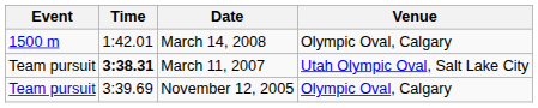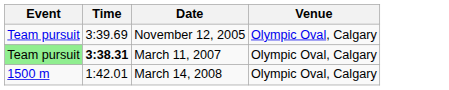 <table class='wikitable'>
 <tr>
 <th>Event</th>
 <th>Time</th>
 <th>Date</th>
 <th>Venue</th>
 </tr>
 <tr>
+<td><a href='#'>Team pursuit</a></td>
+<td>3:39.69</td>
+<td>November 12, 2005</td>
+<td align=left><a href='#'>Olympic Oval</a>, Calgary</td>
+</tr>
+<tr>
+<td style="background: lightgreen;">Team pursuit</td>
+<td><strong>3:38.31</strong></td>
+<td>March 11, 2007</td>
+<td align=left>Olympic Oval, Calgary</td>
+</tr>
+<tr>
 <td><a href='#'>1500 m</a></td>
 <td>1:42.01</td>
 <td>March 14, 2008</td>
 <td align=left>Olympic Oval, Calgary</td>
 </tr>
-<tr>
-<td>Team pursuit</td>
-<td><strong>3:38.31</strong></td>
-<td>March 11, 2007</td>
-<td align=left><a href='#'>Utah Olympic Oval</a>, Salt Lake City</td>
-</tr>
-<tr>
-<td><a href='#'>Team pursuit</a></td>
-<td>3:39.69</td>
-<td>November 12, 2005</td>
-<td align=left><a href='#'>Olympic Oval</a>, Calgary</td>
-</tr>
 </table>
